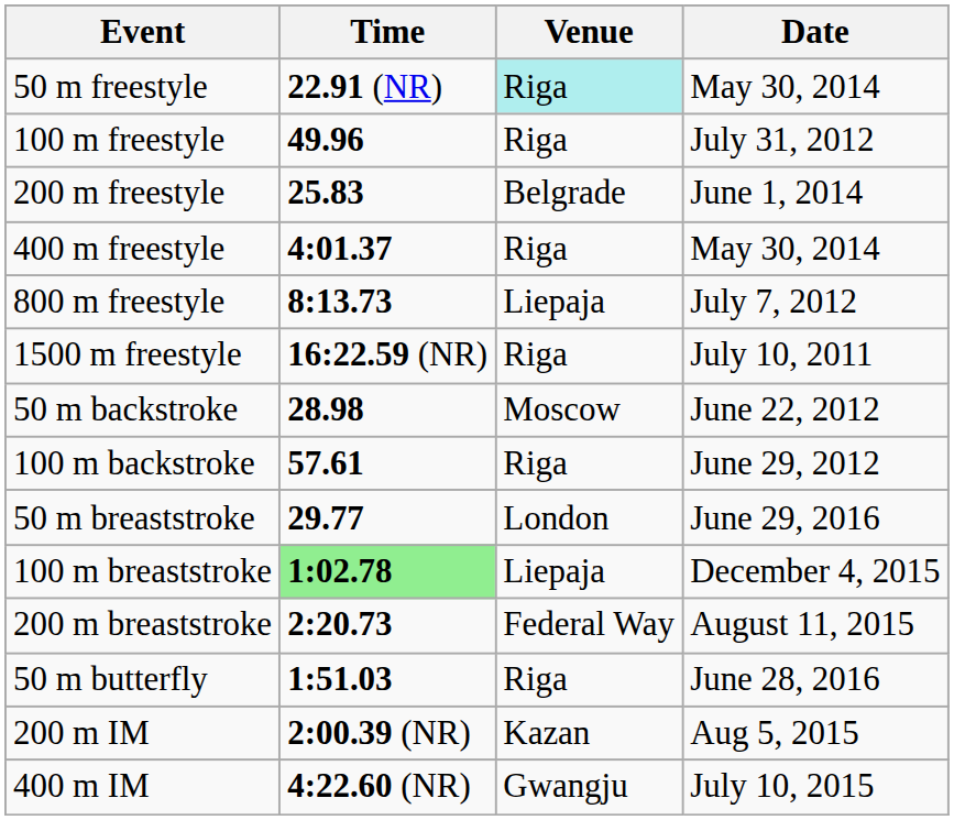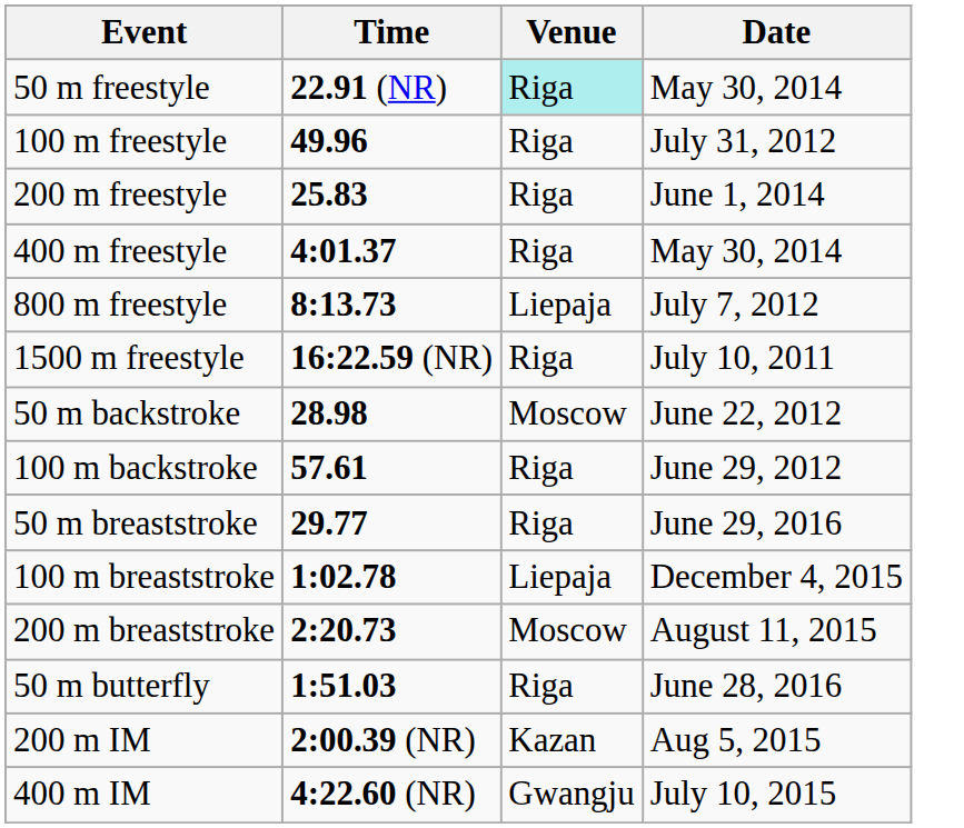 <table class="wikitable">
 <tr>
 <th>Event</th>
 <th>Time</th>
 <th>Venue</th>
 <th>Date</th>
 </tr>
 <tr>
 <td>50 m freestyle</td>
 <td><strong>22.91</strong> (<a href='#'>NR</a>)</td>
 <td style="background: paleturquoise;">Riga</td>
 <td>May 30, 2014</td>
 </tr>
 <tr>
 <td>100 m freestyle</td>
 <td><strong>49.96</strong></td>
 <td>Riga</td>
 <td>July 31, 2012</td>
 </tr>
 <tr>
 <td>200 m freestyle</td>
 <td><strong>25.83</strong></td>
-<td>Belgrade</td>
+<td>Riga</td>
 <td>June 1, 2014</td>
 </tr>
 <tr>
 <td>400 m freestyle</td>
 <td><strong>4:01.37</strong></td>
 <td>Riga</td>
 <td>May 30, 2014</td>
 </tr>
 <tr>
 <td>800 m freestyle</td>
 <td><strong>8:13.73</strong></td>
 <td>Liepaja</td>
 <td>July 7, 2012</td>
 </tr>
 <tr>
 <td>1500 m freestyle</td>
 <td><strong>16:22.59</strong> (NR)</td>
 <td>Riga</td>
 <td>July 10, 2011</td>
 </tr>
 <tr>
 <td>50 m backstroke</td>
 <td><strong>28.98</strong></td>
 <td>Moscow</td>
 <td>June 22, 2012</td>
 </tr>
 <tr>
 <td>100 m backstroke</td>
 <td><strong>57.61</strong></td>
 <td>Riga</td>
 <td>June 29, 2012</td>
 </tr>
 <tr>
 <td>50 m breaststroke</td>
 <td><strong>29.77</strong></td>
-<td>London</td>
+<td>Riga</td>
 <td>June 29, 2016</td>
 </tr>
 <tr>
 <td>100 m breaststroke</td>
-<td style="background: lightgreen;"><strong>1:02.78</strong></td>
+<td><strong>1:02.78</strong></td>
 <td>Liepaja</td>
 <td>December 4, 2015</td>
 </tr>
 <tr>
 <td>200 m breaststroke</td>
 <td><strong>2:20.73</strong></td>
-<td>Federal Way</td>
+<td>Moscow</td>
 <td>August 11, 2015</td>
 </tr>
 <tr>
 <td>50 m butterfly</td>
 <td><strong>1:51.03</strong></td>
 <td>Riga</td>
 <td>June 28, 2016</td>
 </tr>
 <tr>
 <td>200 m IM</td>
 <td><strong>2:00.39</strong> (NR)</td>
 <td>Kazan</td>
 <td>Aug 5, 2015</td>
 </tr>
 <tr>
 <td>400 m IM</td>
 <td><strong>4:22.60</strong> (NR)</td>
 <td>Gwangju</td>
 <td>July 10, 2015</td>
 </tr>
 </table>
